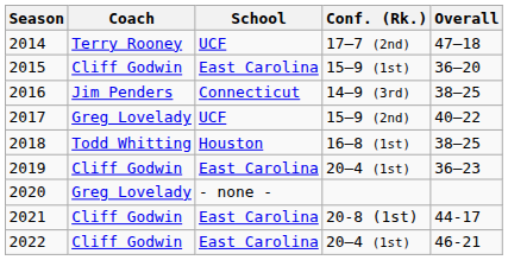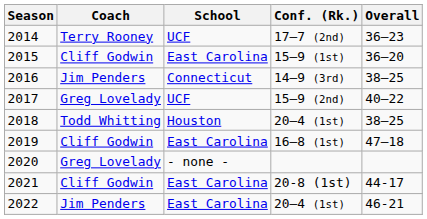 <table class="wikitable" border="1">
 <tr>
 <th>Season</th>
 <th>Coach</th>
 <th>School</th>
 <th>Conf. (Rk.)</th>
 <th>Overall</th>
 </tr>
 <tr>
 <td>2014</td>
 <td><a href='#'>Terry Rooney</a></td>
 <td><a href='#'>UCF</a></td>
 <td>17–7 <small>(2nd)</small></td>
-<td>47–18</td>
+<td>36–23</td>
 </tr>
 <tr>
 <td>2015</td>
 <td><a href='#'>Cliff Godwin</a></td>
 <td><a href='#'>East Carolina</a></td>
 <td>15–9 <small>(1st)</small></td>
 <td>36–20</td>
 </tr>
 <tr>
 <td>2016</td>
 <td><a href='#'>Jim Penders</a></td>
 <td><a href='#'>Connecticut</a></td>
 <td>14–9 <small>(3rd)</small></td>
 <td>38–25</td>
 </tr>
 <tr>
 <td>2017</td>
 <td><a href='#'>Greg Lovelady</a></td>
 <td><a href='#'>UCF</a></td>
 <td>15–9 <small>(2nd)</small></td>
 <td>40–22</td>
 </tr>
 <tr>
 <td>2018</td>
 <td><a href='#'>Todd Whitting</a></td>
 <td><a href='#'>Houston</a></td>
-<td>16–8 <small>(1st)</small></td>
+<td>20–4 <small>(1st)</small></td>
 <td>38–25</td>
 </tr>
 <tr>
 <td>2019</td>
 <td><a href='#'>Cliff Godwin</a></td>
 <td><a href='#'>East Carolina</a></td>
-<td>20–4 <small>(1st)</small></td>
-<td>36–23</td>
+<td>16–8 <small>(1st)</small></td>
+<td>47–18</td>
 </tr>
 <tr>
 <td>2020</td>
 <td><a href='#'>Greg Lovelady</a></td>
 <td>- none -</td>
 <td></td>
 <td></td>
 </tr>
 <tr>
 <td>2021</td>
 <td><a href='#'>Cliff Godwin</a></td>
 <td><a href='#'>East Carolina</a></td>
 <td>20-8 (1st)</td>
 <td>44-17</td>
 </tr>
 <tr>
 <td>2022</td>
-<td><a href='#'>Cliff Godwin</a></td>
+<td><a href='#'>Jim Penders</a></td>
 <td><a href='#'>East Carolina</a></td>
 <td>20–4 <small>(1st)</small></td>
 <td>46-21</td>
 </tr>
 </table>
